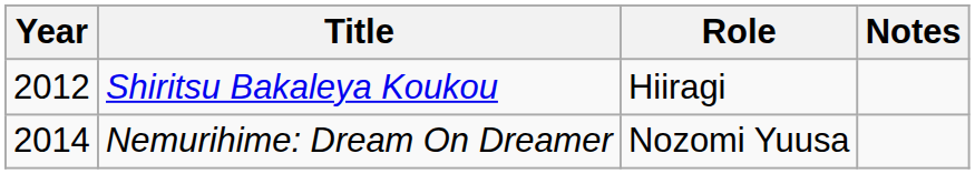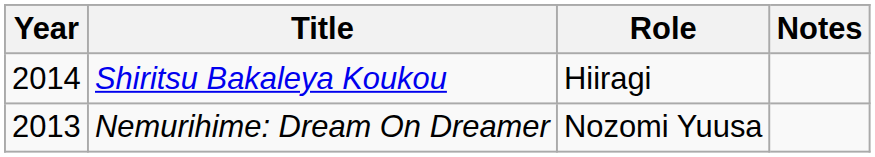 <table class="wikitable">
 <tr>
 <th>Year</th>
 <th>Title</th>
 <th>Role</th>
 <th>Notes</th>
 </tr>
 <tr>
-<td>2012</td>
+<td>2014</td>
 <td><em><a href='#'>Shiritsu Bakaleya Koukou</a></em></td>
 <td>Hiiragi</td>
 <td></td>
 </tr>
 <tr>
-<td>2014</td>
+<td>2013</td>
 <td><em>Nemurihime: Dream On Dreamer</em></td>
 <td>Nozomi Yuusa</td>
 <td></td>
 </tr>
 </table>
